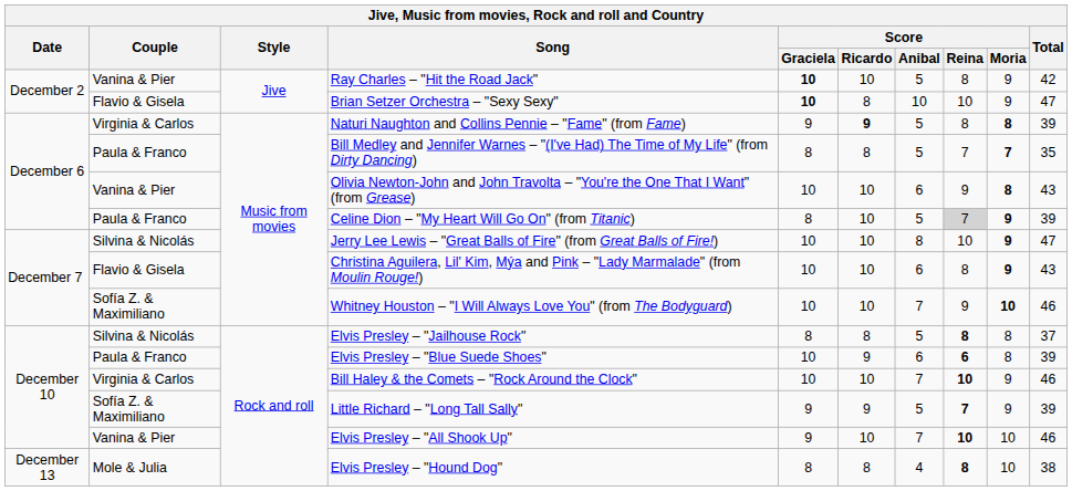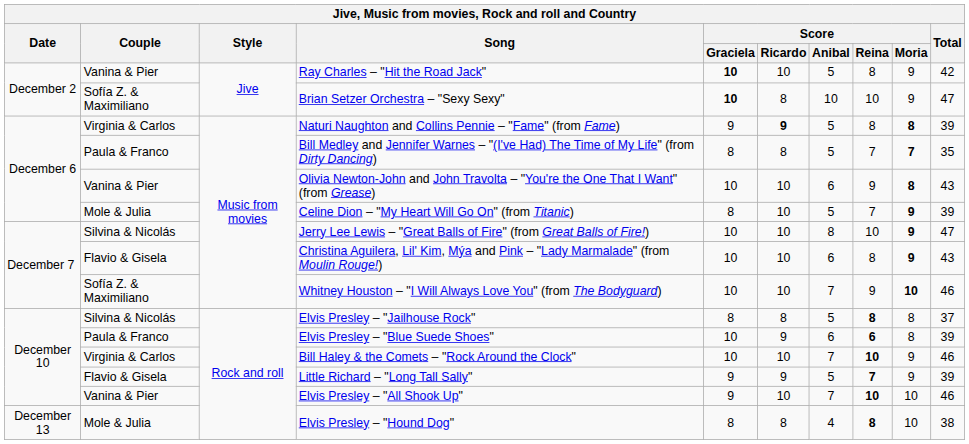 <table class="wikitable collapsible collapsed">
 <tr>
 <th colspan="10" align=center><strong>Jive, Music from movies, Rock and roll and Country</strong></th>
 </tr>
 <tr>
 <th rowspan="2">Date</th>
 <th rowspan="2">Couple</th>
 <th rowspan="2">Style</th>
 <th rowspan="2">Song</th>
 <th colspan="5">Score</th>
 <th rowspan="2">Total</th>
 </tr>
 <tr>
 <th>Graciela</th>
 <th>Ricardo</th>
 <th>Anibal</th>
 <th>Reina</th>
 <th>Moria</th>
 </tr>
 <tr>
 <td rowspan="2" style="text-align:center;">December 2</td>
 <td>Vanina & Pier</td>
 <td rowspan="2" style="text-align:center;"><a href='#'>Jive</a></td>
 <td><a href='#'>Ray Charles</a> – "<a href='#'>Hit the Road Jack</a>"</td>
 <td style="text-align:center;"><strong>10</strong></td>
 <td style="text-align:center;">10</td>
 <td style="text-align:center;">5</td>
 <td style="text-align:center;">8</td>
 <td style="text-align:center;">9</td>
 <td style="text-align:center;">42</td>
 </tr>
 <tr>
-<td>Flavio & Gisela</td>
+<td>Sofía Z. & Maximiliano</td>
 <td><a href='#'>Brian Setzer Orchestra</a> – "Sexy Sexy"</td>
 <td style="text-align:center;"><strong>10</strong></td>
 <td style="text-align:center;">8</td>
 <td style="text-align:center;">10</td>
 <td style="text-align:center;">10</td>
 <td style="text-align:center;">9</td>
 <td style="text-align:center;">47</td>
 </tr>
 <tr>
 <td rowspan="4" style="text-align:center;">December 6</td>
 <td>Virginia & Carlos</td>
 <td rowspan="7" style="text-align:center;"><a href='#'>Music from movies</a></td>
 <td><a href='#'>Naturi Naughton</a> and <a href='#'>Collins Pennie</a> – "<a href='#'>Fame</a>" (from <em><a href='#'>Fame</a></em>)</td>
 <td style="text-align:center;">9</td>
 <td style="text-align:center;"><strong>9</strong></td>
 <td style="text-align:center;">5</td>
 <td style="text-align:center;">8</td>
 <td style="text-align:center;"><strong>8</strong></td>
 <td style="text-align:center;">39</td>
 </tr>
 <tr>
 <td>Paula & Franco</td>
 <td><a href='#'>Bill Medley</a> and <a href='#'>Jennifer Warnes</a> – "<a href='#'>(I've Had) The Time of My Life</a>" (from <em><a href='#'>Dirty Dancing</a></em>)</td>
 <td style="text-align:center;">8</td>
 <td style="text-align:center;">8</td>
 <td style="text-align:center;">5</td>
 <td style="text-align:center;">7</td>
 <td style="text-align:center;"><strong>7</strong></td>
 <td style="text-align:center;">35</td>
 </tr>
 <tr>
 <td>Vanina & Pier</td>
 <td><a href='#'>Olivia Newton-John</a> and <a href='#'>John Travolta</a> – "<a href='#'>You're the One That I Want</a>" (from <em><a href='#'>Grease</a></em>)</td>
 <td style="text-align:center;">10</td>
 <td style="text-align:center;">10</td>
 <td style="text-align:center;">6</td>
 <td style="text-align:center;">9</td>
 <td style="text-align:center;"><strong>8</strong></td>
 <td style="text-align:center;">43</td>
 </tr>
 <tr>
-<td>Paula & Franco</td>
+<td>Mole & Julia</td>
 <td><a href='#'>Celine Dion</a> – "<a href='#'>My Heart Will Go On</a>" (from <em><a href='#'>Titanic</a></em>)</td>
 <td style="text-align:center;">8</td>
 <td style="text-align:center;">10</td>
 <td style="text-align:center;">5</td>
-<td style="background: lightgrey; text-align:center;">7</td>
+<td style="text-align:center;">7</td>
 <td style="text-align:center;"><strong>9</strong></td>
 <td style="text-align:center;">39</td>
 </tr>
 <tr>
 <td rowspan="3">December 7</td>
 <td>Silvina & Nicolás</td>
 <td><a href='#'>Jerry Lee Lewis</a> – "<a href='#'>Great Balls of Fire</a>" (from <em><a href='#'>Great Balls of Fire!</a></em>)</td>
 <td style="text-align:center;">10</td>
 <td style="text-align:center;">10</td>
 <td style="text-align:center;">8</td>
 <td style="text-align:center;">10</td>
 <td style="text-align:center;"><strong>9</strong></td>
 <td style="text-align:center;">47</td>
 </tr>
 <tr>
 <td>Flavio & Gisela</td>
 <td><a href='#'>Christina Aguilera</a>, <a href='#'>Lil' Kim</a>, <a href='#'>Mýa</a> and <a href='#'>Pink</a> – "<a href='#'>Lady Marmalade</a>" (from <em><a href='#'>Moulin Rouge!</a></em>)</td>
 <td style="text-align:center;">10</td>
 <td style="text-align:center;">10</td>
 <td style="text-align:center;">6</td>
 <td style="text-align:center;">8</td>
 <td style="text-align:center;"><strong>9</strong></td>
 <td style="text-align:center;">43</td>
 </tr>
 <tr>
 <td>Sofía Z. & Maximiliano</td>
 <td><a href='#'>Whitney Houston</a> – "<a href='#'>I Will Always Love You</a>" (from <em><a href='#'>The Bodyguard</a></em>)</td>
 <td style="text-align:center;">10</td>
 <td style="text-align:center;">10</td>
 <td style="text-align:center;">7</td>
 <td style="text-align:center;">9</td>
 <td style="text-align:center;"><strong>10</strong></td>
 <td style="text-align:center;">46</td>
 </tr>
 <tr>
 <td rowspan="5" style="text-align:center;">December 10</td>
 <td>Silvina & Nicolás</td>
 <td rowspan="6" style="text-align:center;"><a href='#'>Rock and roll</a></td>
 <td><a href='#'>Elvis Presley</a> – "<a href='#'>Jailhouse Rock</a>"</td>
 <td style="text-align:center;">8</td>
 <td style="text-align:center;">8</td>
 <td style="text-align:center;">5</td>
 <td style="text-align:center;"><strong>8</strong></td>
 <td style="text-align:center;">8</td>
 <td style="text-align:center;">37</td>
 </tr>
 <tr>
 <td>Paula & Franco</td>
 <td><a href='#'>Elvis Presley</a> – "<a href='#'>Blue Suede Shoes</a>"</td>
 <td style="text-align:center;">10</td>
 <td style="text-align:center;">9</td>
 <td style="text-align:center;">6</td>
 <td style="text-align:center;"><strong>6</strong></td>
 <td style="text-align:center;">8</td>
 <td style="text-align:center;">39</td>
 </tr>
 <tr>
 <td>Virginia & Carlos</td>
 <td><a href='#'>Bill Haley & the Comets</a> – "<a href='#'>Rock Around the Clock</a>"</td>
 <td style="text-align:center;">10</td>
 <td style="text-align:center;">10</td>
 <td style="text-align:center;">7</td>
 <td style="text-align:center;"><strong>10</strong></td>
 <td style="text-align:center;">9</td>
 <td style="text-align:center;">46</td>
 </tr>
 <tr>
-<td>Sofía Z. & Maximiliano</td>
+<td>Flavio & Gisela</td>
 <td><a href='#'>Little Richard</a> – "<a href='#'>Long Tall Sally</a>"</td>
 <td style="text-align:center;">9</td>
 <td style="text-align:center;">9</td>
 <td style="text-align:center;">5</td>
 <td style="text-align:center;"><strong>7</strong></td>
 <td style="text-align:center;">9</td>
 <td style="text-align:center;">39</td>
 </tr>
 <tr>
 <td>Vanina & Pier</td>
 <td><a href='#'>Elvis Presley</a> – "<a href='#'>All Shook Up</a>"</td>
 <td style="text-align:center;">9</td>
 <td style="text-align:center;">10</td>
 <td style="text-align:center;">7</td>
 <td style="text-align:center;"><strong>10</strong></td>
 <td style="text-align:center;">10</td>
 <td style="text-align:center;">46</td>
 </tr>
 <tr>
 <td style="text-align:center;">December 13</td>
 <td>Mole & Julia</td>
 <td><a href='#'>Elvis Presley</a> – "<a href='#'>Hound Dog</a>"</td>
 <td style="text-align:center;">8</td>
 <td style="text-align:center;">8</td>
 <td style="text-align:center;">4</td>
 <td style="text-align:center;"><strong>8</strong></td>
 <td style="text-align:center;">10</td>
 <td style="text-align:center;">38</td>
 </tr>
 </table>
